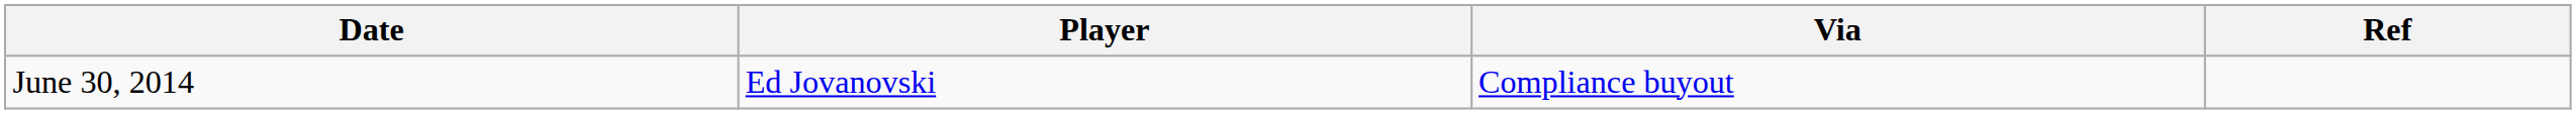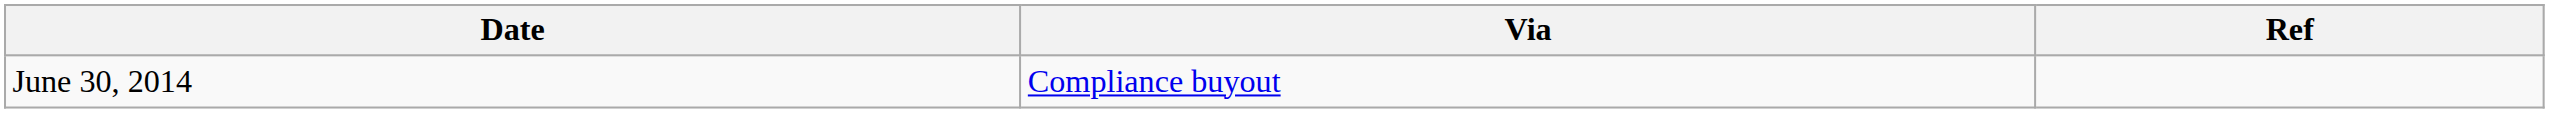 <table class="wikitable" style="width:100%;">
 <tr style="text-align:center; background:#ddd;">
 <th style="width:20%;">Date</th>
-<th style="width:20%;">Player</th>
 <th style="width:20%;">Via</th>
 <th style="width:10%;">Ref</th>
 </tr>
 <tr>
 <td>June 30, 2014</td>
-<td><a href='#'>Ed Jovanovski</a></td>
 <td><a href='#'>Compliance buyout</a></td>
 <td></td>
 </tr>
 </table>
